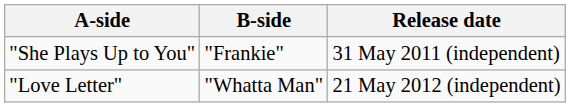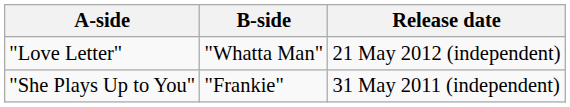 <table class="wikitable">
 <tr>
 <th>A-side</th>
 <th>B-side</th>
 <th>Release date</th>
 </tr>
 <tr>
+<td>"Love Letter"</td>
+<td>"Whatta Man"</td>
+<td>21 May 2012 (independent)</td>
+</tr>
+<tr>
 <td>"She Plays Up to You"</td>
 <td>"Frankie"</td>
 <td>31 May 2011 (independent)</td>
 </tr>
-<tr>
-<td>"Love Letter"</td>
-<td>"Whatta Man"</td>
-<td>21 May 2012 (independent)</td>
-</tr>
 </table>
